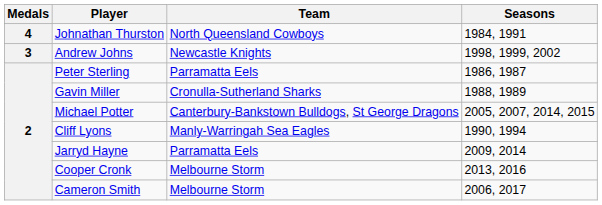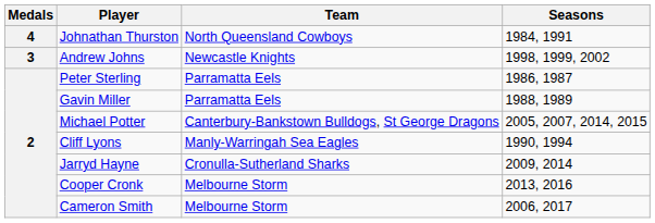 <table class="wikitable">
 <tr>
 <th>Medals</th>
 <th>Player</th>
 <th>Team</th>
 <th>Seasons</th>
 </tr>
 <tr>
 <th>4</th>
 <td><a href='#'>Johnathan Thurston</a></td>
 <td> <a href='#'>North Queensland Cowboys</a></td>
 <td>1984, 1991</td>
 </tr>
 <tr>
 <th>3</th>
 <td><a href='#'>Andrew Johns</a></td>
 <td> <a href='#'>Newcastle Knights</a></td>
 <td>1998, 1999, 2002</td>
 </tr>
 <tr>
 <th rowspan="7">2</th>
 <td><a href='#'>Peter Sterling</a></td>
 <td> <a href='#'>Parramatta Eels</a></td>
 <td>1986, 1987</td>
 </tr>
 <tr>
 <td><a href='#'>Gavin Miller</a></td>
-<td> <a href='#'>Cronulla-Sutherland Sharks</a></td>
+<td> <a href='#'>Parramatta Eels</a></td>
 <td>1988, 1989</td>
 </tr>
 <tr>
 <td><a href='#'>Michael Potter</a></td>
 <td> <a href='#'>Canterbury-Bankstown Bulldogs</a>,  <a href='#'>St George Dragons</a></td>
 <td>2005, 2007, 2014, 2015</td>
 </tr>
 <tr>
 <td><a href='#'>Cliff Lyons</a></td>
 <td> <a href='#'>Manly-Warringah Sea Eagles</a></td>
 <td>1990, 1994</td>
 </tr>
 <tr>
 <td><a href='#'>Jarryd Hayne</a></td>
-<td> <a href='#'>Parramatta Eels</a></td>
+<td> <a href='#'>Cronulla-Sutherland Sharks</a></td>
 <td>2009, 2014</td>
 </tr>
 <tr>
 <td><a href='#'>Cooper Cronk</a></td>
 <td> <a href='#'>Melbourne Storm</a></td>
 <td>2013, 2016</td>
 </tr>
 <tr>
 <td><a href='#'>Cameron Smith</a></td>
 <td> <a href='#'>Melbourne Storm</a></td>
 <td>2006, 2017</td>
 </tr>
 </table>
